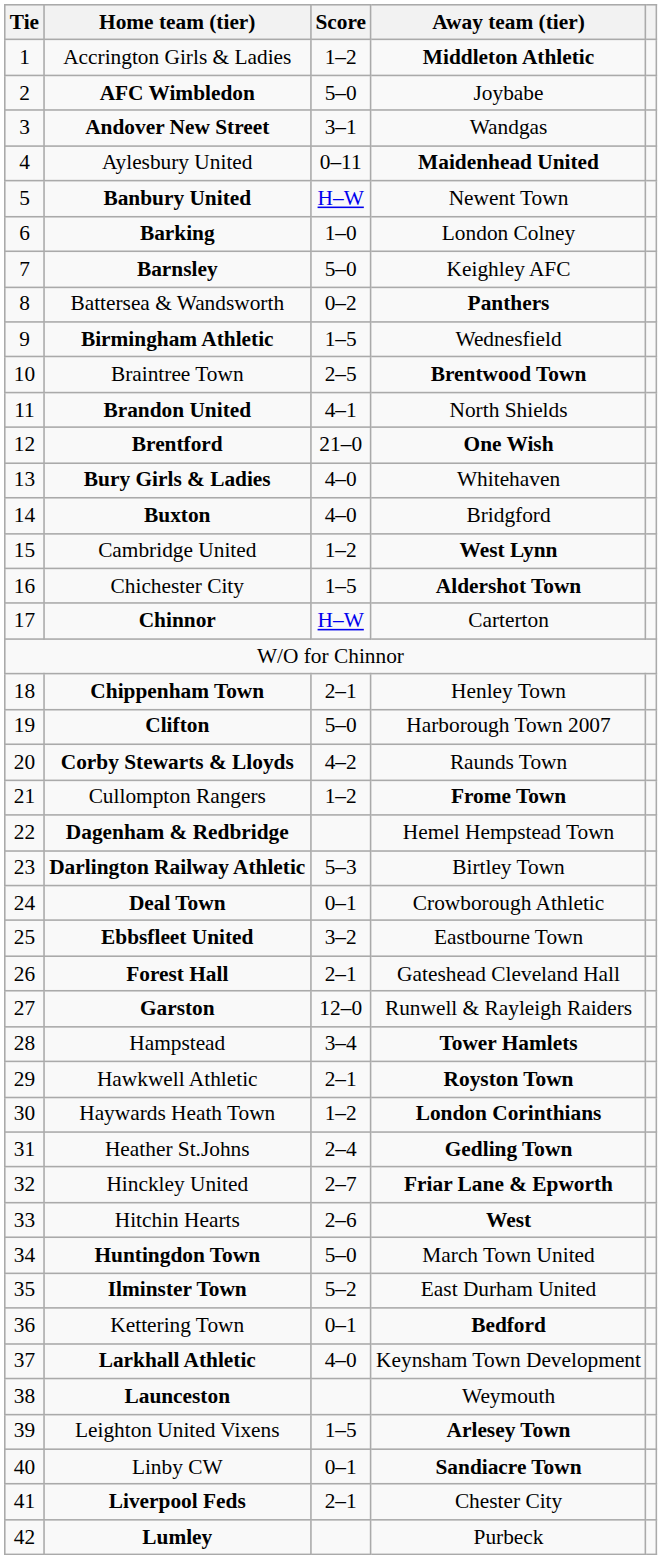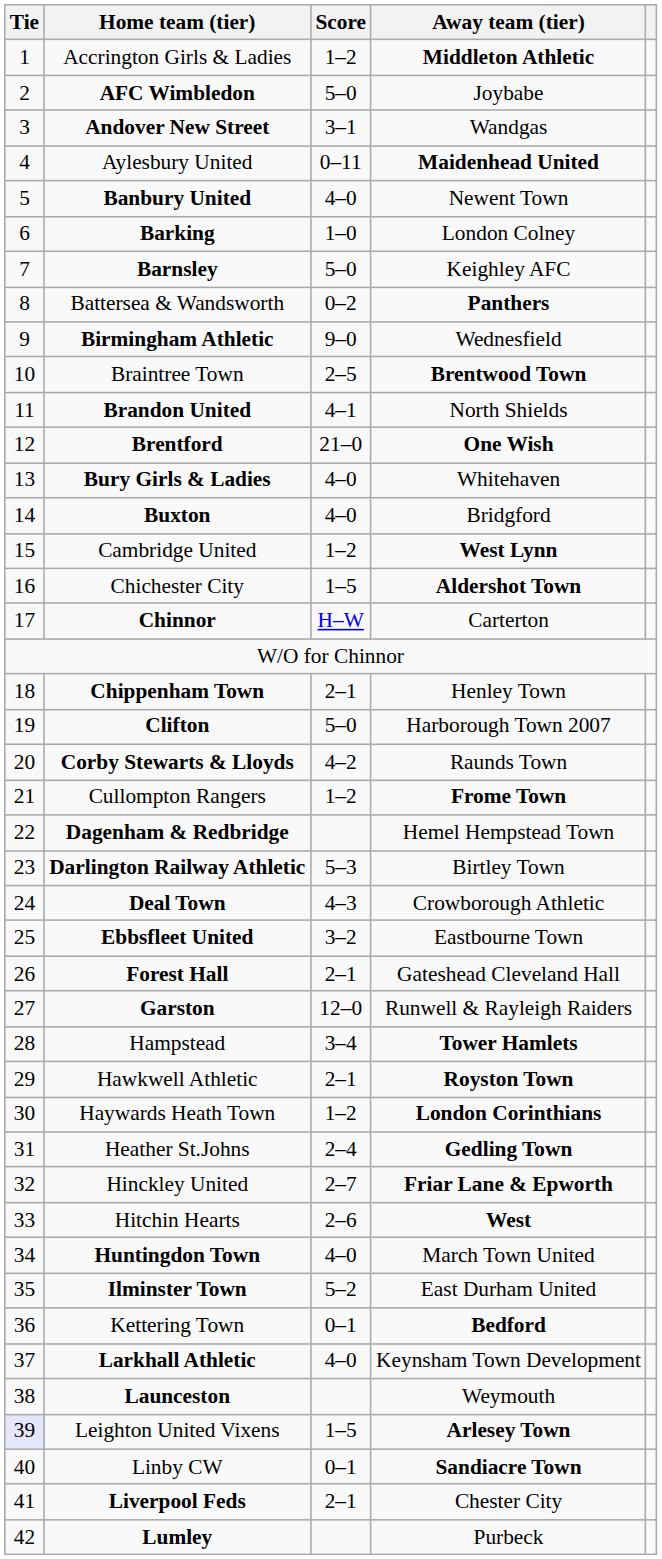 <table class="wikitable" style="text-align:center; font-size:85%">
 <tr>
 <th>Tie</th>
 <th>Home team (tier)</th>
 <th>Score</th>
 <th>Away team (tier)</th>
 <th></th>
 </tr>
 <tr>
 <td align="center">1</td>
 <td>Accrington Girls & Ladies</td>
 <td align="center">1–2</td>
 <td><strong>Middleton Athletic</strong></td>
 <td></td>
 </tr>
 <tr>
 <td align="center">2</td>
 <td><strong>AFC Wimbledon</strong></td>
 <td align="center">5–0</td>
 <td>Joybabe</td>
 <td></td>
 </tr>
 <tr>
 <td align="center">3</td>
 <td><strong>Andover New Street</strong></td>
 <td align="center">3–1</td>
 <td>Wandgas</td>
 <td></td>
 </tr>
 <tr>
 <td align="center">4</td>
 <td>Aylesbury United</td>
 <td align="center">0–11</td>
 <td><strong>Maidenhead United</strong></td>
 <td></td>
 </tr>
 <tr>
 <td align="center">5</td>
 <td><strong>Banbury United</strong></td>
-<td align="center"><a href='#'>H–W</a></td>
+<td align="center">4–0</td>
 <td>Newent Town</td>
 <td></td>
 </tr>
 <tr>
 <td align="center">6</td>
 <td><strong>Barking</strong></td>
 <td align="center">1–0</td>
 <td>London Colney</td>
 <td></td>
 </tr>
 <tr>
 <td align="center">7</td>
 <td><strong>Barnsley</strong></td>
 <td align="center">5–0</td>
 <td>Keighley AFC</td>
 <td></td>
 </tr>
 <tr>
 <td align="center">8</td>
 <td>Battersea & Wandsworth</td>
 <td align="center">0–2</td>
 <td><strong>Panthers</strong></td>
 <td></td>
 </tr>
 <tr>
 <td align="center">9</td>
 <td><strong>Birmingham Athletic</strong></td>
-<td align="center">1–5</td>
+<td align="center">9–0</td>
 <td>Wednesfield</td>
 <td></td>
 </tr>
 <tr>
 <td align="center">10</td>
 <td>Braintree Town</td>
 <td align="center">2–5</td>
 <td><strong>Brentwood Town</strong></td>
 <td></td>
 </tr>
 <tr>
 <td align="center">11</td>
 <td><strong>Brandon United</strong></td>
 <td align="center">4–1</td>
 <td>North Shields</td>
 <td></td>
 </tr>
 <tr>
 <td align="center">12</td>
 <td><strong>Brentford</strong></td>
 <td align="center">21–0</td>
 <td><strong>One Wish</strong></td>
 <td></td>
 </tr>
 <tr>
 <td align="center">13</td>
 <td><strong>Bury Girls & Ladies</strong></td>
 <td align="center">4–0</td>
 <td>Whitehaven</td>
 <td></td>
 </tr>
 <tr>
 <td align="center">14</td>
 <td><strong>Buxton</strong></td>
 <td align="center">4–0</td>
 <td>Bridgford</td>
 <td></td>
 </tr>
 <tr>
 <td align="center">15</td>
 <td>Cambridge United</td>
 <td align="center">1–2</td>
 <td><strong>West Lynn</strong></td>
 <td></td>
 </tr>
 <tr>
 <td align="center">16</td>
 <td>Chichester City</td>
 <td align="center">1–5</td>
 <td><strong>Aldershot Town</strong></td>
 <td></td>
 </tr>
 <tr>
 <td align="center">17</td>
 <td><strong>Chinnor</strong></td>
 <td align="center"><a href='#'>H–W</a></td>
 <td>Carterton</td>
 <td></td>
 </tr>
 <tr>
 <td colspan="5" align="center">W/O for Chinnor</td>
 </tr>
 <tr>
 <td align="center">18</td>
 <td><strong>Chippenham Town</strong></td>
 <td align="center">2–1</td>
 <td>Henley Town</td>
 <td></td>
 </tr>
 <tr>
 <td align="center">19</td>
 <td><strong>Clifton</strong></td>
 <td align="center">5–0</td>
 <td>Harborough Town 2007</td>
 <td></td>
 </tr>
 <tr>
 <td align="center">20</td>
 <td><strong>Corby Stewarts & Lloyds</strong></td>
 <td align="center">4–2</td>
 <td>Raunds Town</td>
 <td></td>
 </tr>
 <tr>
 <td align="center">21</td>
 <td>Cullompton Rangers</td>
 <td align="center">1–2</td>
 <td><strong>Frome Town</strong></td>
 <td></td>
 </tr>
 <tr>
 <td align="center">22</td>
 <td><strong>Dagenham & Redbridge</strong></td>
 <td align="center"></td>
 <td>Hemel Hempstead Town</td>
 <td></td>
 </tr>
 <tr>
 <td align="center">23</td>
 <td><strong>Darlington Railway Athletic</strong></td>
 <td align="center">5–3</td>
 <td>Birtley Town</td>
 <td></td>
 </tr>
 <tr>
 <td align="center">24</td>
 <td><strong>Deal Town</strong></td>
-<td align="center">0–1</td>
+<td align="center">4–3</td>
 <td>Crowborough Athletic</td>
 <td></td>
 </tr>
 <tr>
 <td align="center">25</td>
 <td><strong>Ebbsfleet United</strong></td>
 <td align="center">3–2</td>
 <td>Eastbourne Town</td>
 <td></td>
 </tr>
 <tr>
 <td align="center">26</td>
 <td><strong>Forest Hall</strong></td>
 <td align="center">2–1</td>
 <td>Gateshead Cleveland Hall</td>
 <td></td>
 </tr>
 <tr>
 <td align="center">27</td>
 <td><strong>Garston</strong></td>
 <td align="center">12–0</td>
 <td>Runwell & Rayleigh Raiders</td>
 <td></td>
 </tr>
 <tr>
 <td align="center">28</td>
 <td>Hampstead</td>
 <td align="center">3–4 </td>
 <td><strong>Tower Hamlets</strong></td>
 <td></td>
 </tr>
 <tr>
 <td align="center">29</td>
 <td>Hawkwell Athletic</td>
 <td align="center">2–1</td>
 <td><strong>Royston Town</strong></td>
 <td></td>
 </tr>
 <tr>
 <td align="center">30</td>
 <td>Haywards Heath Town</td>
 <td align="center">1–2</td>
 <td><strong>London Corinthians</strong></td>
 <td></td>
 </tr>
 <tr>
 <td align="center">31</td>
 <td>Heather St.Johns</td>
 <td align="center">2–4</td>
 <td><strong>Gedling Town</strong></td>
 <td></td>
 </tr>
 <tr>
 <td align="center">32</td>
 <td>Hinckley United</td>
 <td align="center">2–7</td>
 <td><strong>Friar Lane & Epworth</strong></td>
 <td></td>
 </tr>
 <tr>
 <td align="center">33</td>
 <td>Hitchin Hearts</td>
 <td align="center">2–6</td>
 <td><strong>West</strong></td>
 <td></td>
 </tr>
 <tr>
 <td align="center">34</td>
 <td><strong>Huntingdon Town</strong></td>
-<td align="center">5–0</td>
+<td align="center">4–0</td>
 <td>March Town United</td>
 <td></td>
 </tr>
 <tr>
 <td align="center">35</td>
 <td><strong>Ilminster Town</strong></td>
 <td align="center">5–2</td>
 <td>East Durham United</td>
 <td></td>
 </tr>
 <tr>
 <td align="center">36</td>
 <td>Kettering Town</td>
 <td align="center">0–1</td>
 <td><strong>Bedford</strong></td>
 <td></td>
 </tr>
 <tr>
 <td align="center">37</td>
 <td><strong>Larkhall Athletic</strong></td>
 <td align="center">4–0</td>
 <td>Keynsham Town Development</td>
 <td></td>
 </tr>
 <tr>
 <td align="center">38</td>
 <td><strong>Launceston</strong></td>
 <td align="center"></td>
 <td>Weymouth</td>
 <td></td>
 </tr>
 <tr>
-<td align="center">39</td>
+<td align="center" style="background: lavender;">39</td>
 <td>Leighton United Vixens</td>
 <td align="center">1–5</td>
 <td><strong>Arlesey Town</strong></td>
 <td></td>
 </tr>
 <tr>
 <td align="center">40</td>
 <td>Linby CW</td>
 <td align="center">0–1</td>
 <td><strong>Sandiacre Town</strong></td>
 <td></td>
 </tr>
 <tr>
 <td align="center">41</td>
 <td><strong>Liverpool Feds</strong></td>
 <td align="center">2–1</td>
 <td>Chester City</td>
 <td></td>
 </tr>
 <tr>
 <td align="center">42</td>
 <td><strong>Lumley</strong></td>
 <td align="center"></td>
 <td>Purbeck</td>
 <td></td>
 </tr>
 </table>
